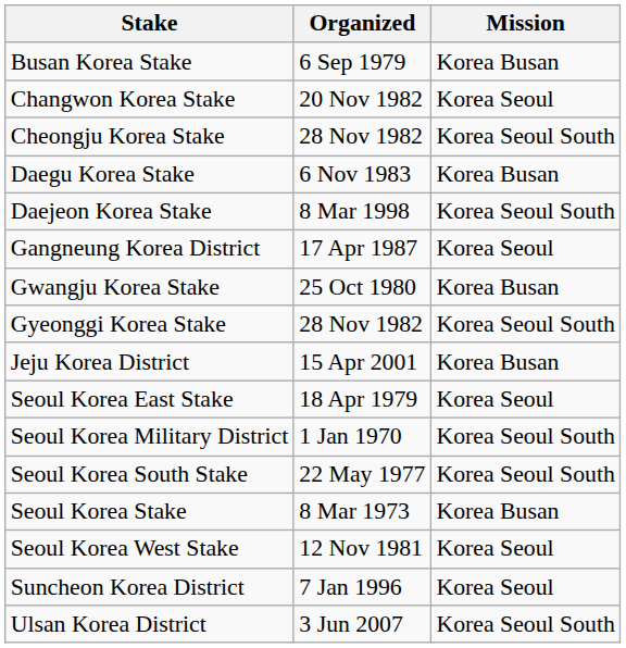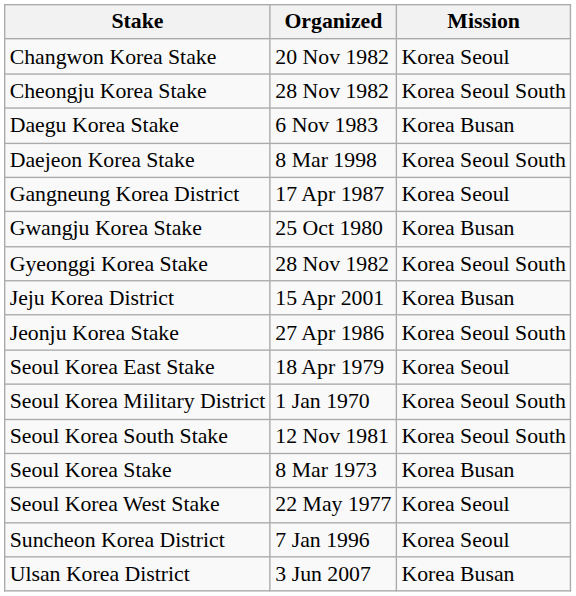 <table class="wikitable sortable">
 <tr>
 <th>Stake</th>
 <th data-sort-type=date>Organized</th>
 <th>Mission</th>
-</tr>
-<tr>
-<td>Busan Korea Stake</td>
-<td>6 Sep 1979</td>
-<td>Korea Busan</td>
 </tr>
 <tr>
 <td>Changwon Korea Stake</td>
 <td>20 Nov 1982</td>
 <td>Korea Seoul</td>
 </tr>
 <tr>
 <td>Cheongju Korea Stake</td>
 <td>28 Nov 1982</td>
 <td>Korea Seoul South</td>
 </tr>
 <tr>
 <td>Daegu Korea Stake</td>
 <td>6 Nov 1983</td>
 <td>Korea Busan</td>
 </tr>
 <tr>
 <td>Daejeon Korea Stake</td>
 <td>8 Mar 1998</td>
 <td>Korea Seoul South</td>
 </tr>
 <tr>
 <td>Gangneung Korea District</td>
 <td>17 Apr 1987</td>
 <td>Korea Seoul</td>
 </tr>
 <tr>
 <td>Gwangju Korea Stake</td>
 <td>25 Oct 1980</td>
 <td>Korea Busan</td>
 </tr>
 <tr>
 <td>Gyeonggi Korea Stake</td>
 <td>28 Nov 1982</td>
 <td>Korea Seoul South</td>
 </tr>
 <tr>
 <td>Jeju Korea District</td>
 <td>15 Apr 2001</td>
 <td>Korea Busan</td>
 </tr>
 <tr>
+<td>Jeonju Korea Stake</td>
+<td>27 Apr 1986</td>
+<td>Korea Seoul South</td>
+</tr>
+<tr>
 <td>Seoul Korea East Stake</td>
 <td>18 Apr 1979</td>
 <td>Korea Seoul</td>
 </tr>
 <tr>
 <td>Seoul Korea Military District</td>
 <td>1 Jan 1970</td>
 <td>Korea Seoul South</td>
 </tr>
 <tr>
 <td>Seoul Korea South Stake</td>
-<td>22 May 1977</td>
+<td>12 Nov 1981</td>
 <td>Korea Seoul South</td>
 </tr>
 <tr>
 <td>Seoul Korea Stake</td>
 <td>8 Mar 1973</td>
 <td>Korea Busan</td>
 </tr>
 <tr>
 <td>Seoul Korea West Stake</td>
-<td>12 Nov 1981</td>
+<td>22 May 1977</td>
 <td>Korea Seoul</td>
 </tr>
 <tr>
 <td>Suncheon Korea District</td>
 <td>7 Jan 1996</td>
 <td>Korea Seoul</td>
 </tr>
 <tr>
 <td>Ulsan Korea District</td>
 <td>3 Jun 2007</td>
-<td>Korea Seoul South</td>
+<td>Korea Busan</td>
 </tr>
 </table>
